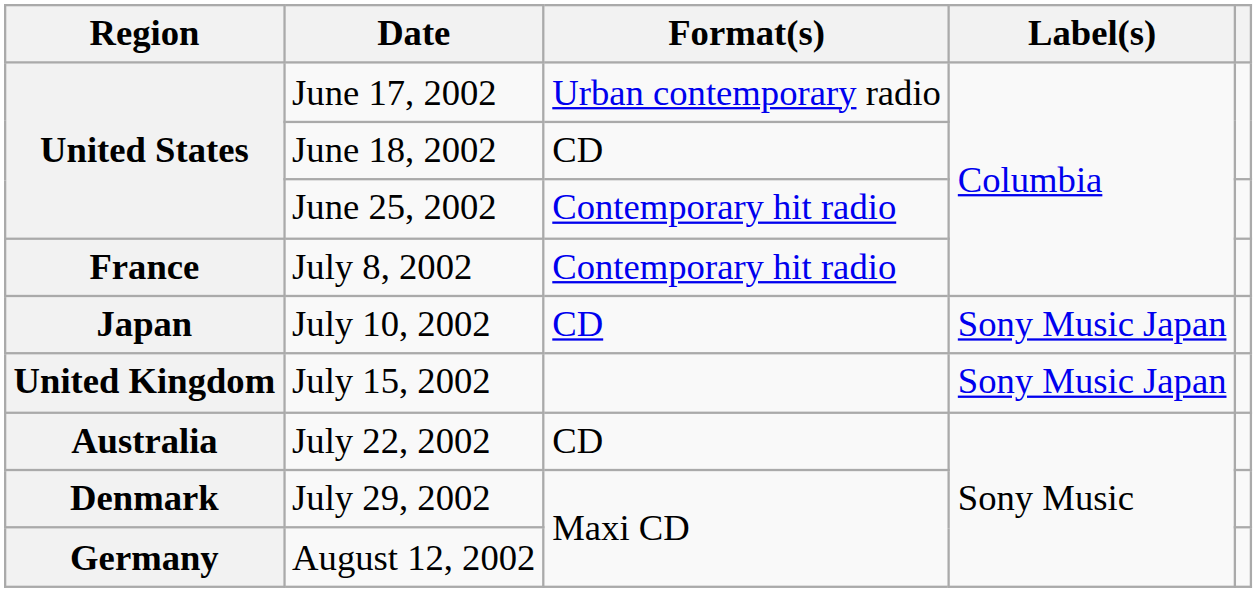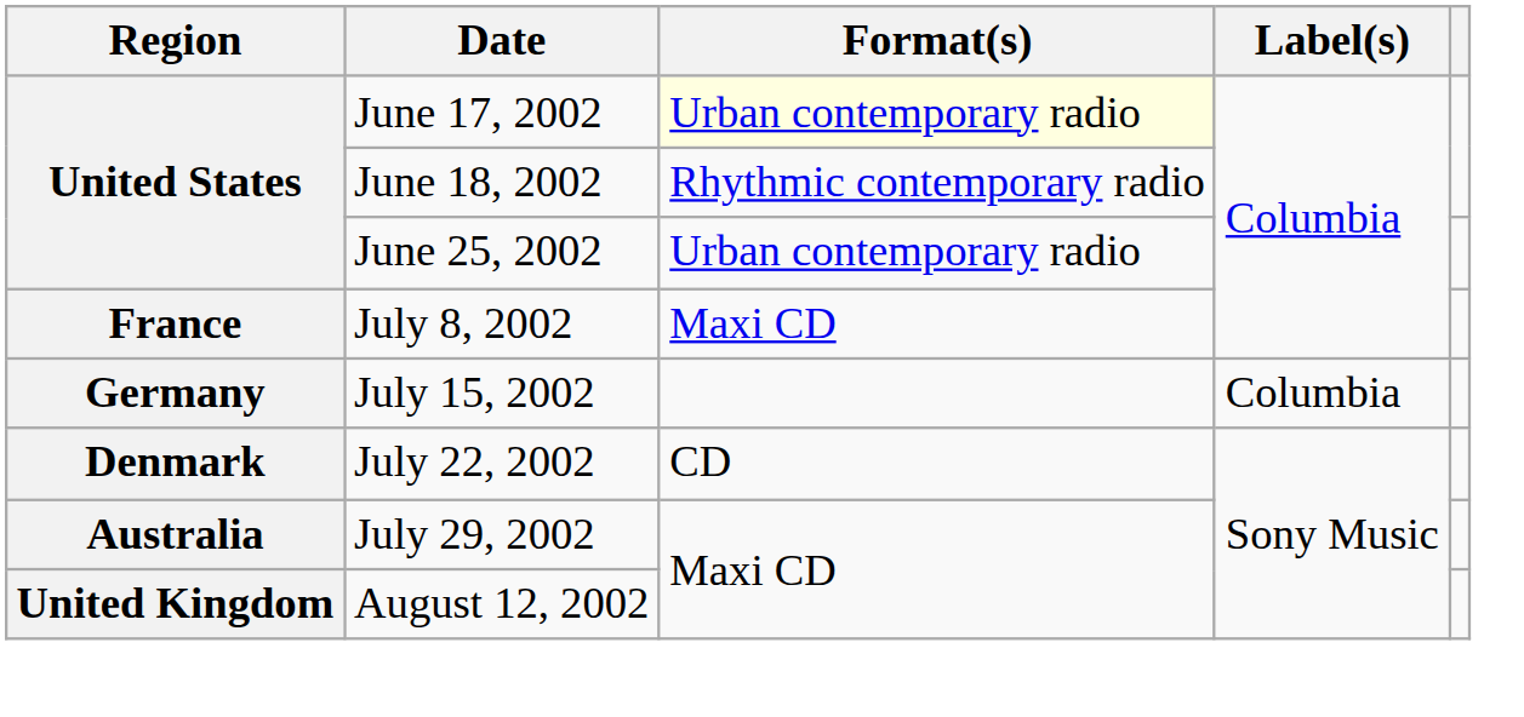 <table class="wikitable plainrowheaders">
 <tr>
 <th scope="col">Region</th>
 <th scope="col">Date</th>
 <th scope="col">Format(s)</th>
 <th scope="col">Label(s)</th>
 <th scope="col"></th>
 </tr>
 <tr>
 <th scope="row" rowspan="3">United States</th>
 <td>June 17, 2002</td>
-<td><a href='#'>Urban contemporary</a> radio</td>
+<td style="background: lightyellow;"><a href='#'>Urban contemporary</a> radio</td>
 <td rowspan="4"><a href='#'>Columbia</a></td>
 <td rowspan="2"></td>
 </tr>
 <tr>
 <td>June 18, 2002</td>
-<td>CD</td>
+<td><a href='#'>Rhythmic contemporary</a> radio</td>
 </tr>
 <tr>
 <td>June 25, 2002</td>
-<td><a href='#'>Contemporary hit radio</a></td>
+<td><a href='#'>Urban contemporary</a> radio</td>
 <td></td>
 </tr>
 <tr>
 <th scope="row">France</th>
 <td>July 8, 2002</td>
-<td><a href='#'>Contemporary hit radio</a></td>
+<td><a href='#'>Maxi CD</a></td>
 <td></td>
 </tr>
 <tr>
-<th scope="row">Japan</th>
-<td>July 10, 2002</td>
-<td><a href='#'>CD</a></td>
-<td><a href='#'>Sony Music Japan</a></td>
+<th scope="row">Germany</th>
+<td>July 15, 2002</td>
+<td></td>
+<td>Columbia</td>
 <td></td>
 </tr>
 <tr>
-<th scope="row">United Kingdom</th>
-<td>July 15, 2002</td>
-<td></td>
-<td><a href='#'>Sony Music Japan</a></td>
-<td></td>
-</tr>
-<tr>
-<th scope="row">Australia</th>
+<th scope="row">Denmark</th>
 <td>July 22, 2002</td>
 <td>CD</td>
 <td rowspan="3">Sony Music</td>
 <td></td>
 </tr>
 <tr>
-<th scope="row">Denmark</th>
+<th scope="row">Australia</th>
 <td>July 29, 2002</td>
 <td rowspan="2">Maxi CD</td>
 <td></td>
 </tr>
 <tr>
-<th scope="row">Germany</th>
+<th scope="row">United Kingdom</th>
 <td>August 12, 2002</td>
 <td></td>
 </tr>
 </table>
